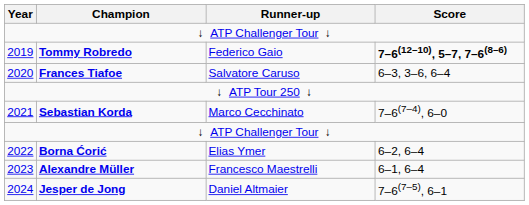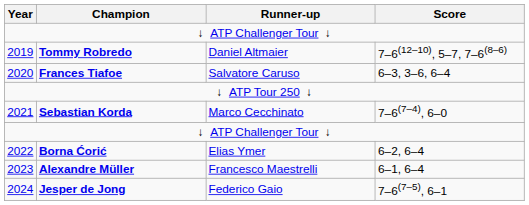 <table class="wikitable" style="font-size:90%">
 <tr>
 <th>Year</th>
 <th width="200">Champion</th>
 <th width="200">Runner-up</th>
 <th width="175">Score</th>
 </tr>
 <tr>
 <td colspan=4 align=center>↓  <a href='#'>ATP Challenger Tour</a>  ↓</td>
 </tr>
 <tr>
 <td><a href='#'>2019</a></td>
 <td> <strong><a href='#'>Tommy Robredo</a></strong></td>
-<td> <a href='#'>Federico Gaio</a></td>
-<td><strong>7–6<sup>(12–10)</sup>, 5–7, 7–6<sup>(8–6)</sup></strong></td>
+<td> <a href='#'>Daniel Altmaier</a></td>
+<td>7–6<sup>(12–10)</sup>, 5–7, 7–6<sup>(8–6)</sup></td>
 </tr>
 <tr>
 <td><a href='#'>2020</a></td>
 <td> <strong><a href='#'>Frances Tiafoe</a></strong></td>
 <td> <a href='#'>Salvatore Caruso</a></td>
 <td>6–3, 3–6, 6–4</td>
 </tr>
 <tr>
 <td colspan=4 align=center>↓  <a href='#'>ATP Tour 250</a>  ↓</td>
 </tr>
 <tr>
 <td><a href='#'>2021</a></td>
 <td> <strong><a href='#'>Sebastian Korda</a></strong></td>
 <td> <a href='#'>Marco Cecchinato</a></td>
 <td>7–6<sup>(7–4)</sup>, 6–0</td>
 </tr>
 <tr>
 <td colspan=4 align=center>↓  <a href='#'>ATP Challenger Tour</a>  ↓</td>
 </tr>
 <tr>
 <td><a href='#'>2022</a></td>
 <td> <strong><a href='#'>Borna Ćorić</a></strong></td>
 <td> <a href='#'>Elias Ymer</a></td>
 <td>6–2, 6–4</td>
 </tr>
 <tr>
 <td><a href='#'>2023</a></td>
 <td> <strong><a href='#'>Alexandre Müller</a></strong></td>
 <td> <a href='#'>Francesco Maestrelli</a></td>
 <td>6–1, 6–4</td>
 </tr>
 <tr>
 <td><a href='#'>2024</a></td>
 <td> <strong><a href='#'>Jesper de Jong</a></strong></td>
-<td> <a href='#'>Daniel Altmaier</a></td>
+<td> <a href='#'>Federico Gaio</a></td>
 <td>7–6<sup>(7–5)</sup>, 6–1</td>
 </tr>
 </table>
